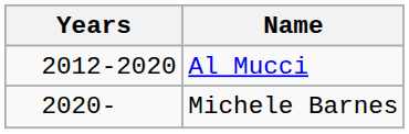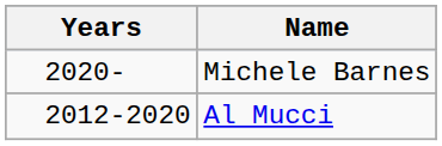 <table class="wikitable">
 <tr style="background:#b0c4de;">
 <th>Years</th>
 <th>Name</th>
 </tr>
 <tr>
+<td>  2020-</td>
+<td>Michele Barnes</td>
+</tr>
+<tr>
 <td>  2012-2020</td>
 <td><a href='#'>Al Mucci</a></td>
 </tr>
-<tr>
-<td>  2020-</td>
-<td>Michele Barnes</td>
-</tr>
 </table>
